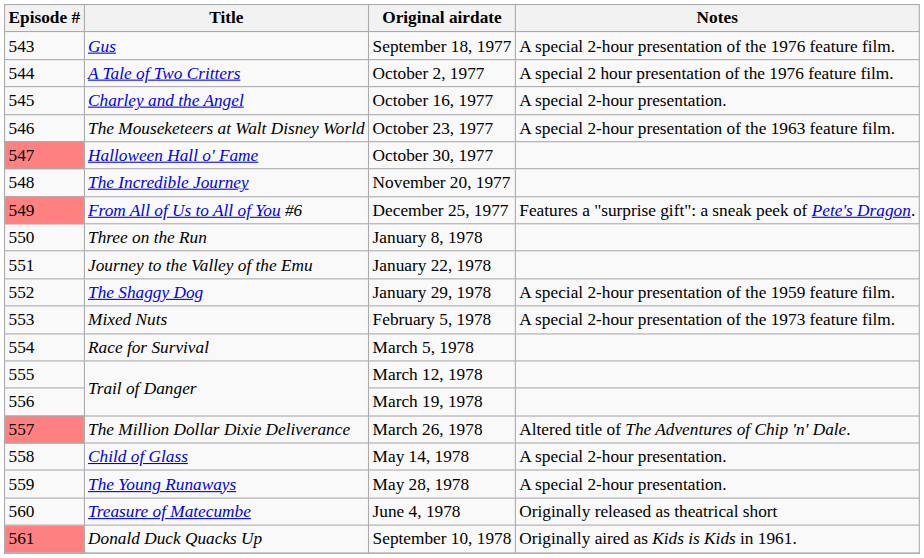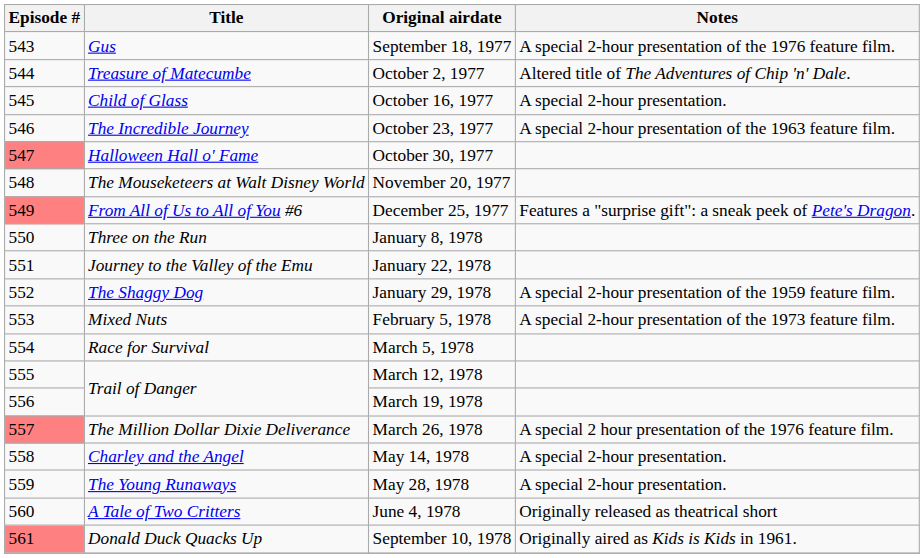 <table class="wikitable sortable">
 <tr>
 <th>Episode #</th>
 <th>Title</th>
 <th>Original airdate</th>
 <th>Notes</th>
 </tr>
 <tr>
 <td>543</td>
 <td><em><a href='#'>Gus</a></em></td>
 <td>September 18, 1977</td>
 <td>A special 2-hour presentation of the 1976 feature film.</td>
 </tr>
 <tr>
 <td>544</td>
-<td><em><a href='#'>A Tale of Two Critters</a></em></td>
+<td><em><a href='#'>Treasure of Matecumbe</a></em></td>
 <td>October 2, 1977</td>
-<td>A special 2 hour presentation of the 1976 feature film.</td>
+<td>Altered title of <em>The Adventures of Chip 'n' Dale</em>.</td>
 </tr>
 <tr>
 <td>545</td>
-<td><em><a href='#'>Charley and the Angel</a></em></td>
+<td><em><a href='#'>Child of Glass</a></em></td>
 <td>October 16, 1977</td>
 <td>A special 2-hour presentation.</td>
 </tr>
 <tr>
 <td>546</td>
-<td><em>The Mouseketeers at Walt Disney World</em></td>
+<td><em><a href='#'>The Incredible Journey</a></em></td>
 <td>October 23, 1977</td>
 <td>A special 2-hour presentation of the 1963 feature film.</td>
 </tr>
 <tr>
 <td style="background:#ff8080;">547</td>
 <td><em><a href='#'>Halloween Hall o' Fame</a></em></td>
 <td>October 30, 1977</td>
 <td></td>
 </tr>
 <tr>
 <td>548</td>
-<td><em><a href='#'>The Incredible Journey</a></em></td>
+<td><em>The Mouseketeers at Walt Disney World</em></td>
 <td>November 20, 1977</td>
 <td></td>
 </tr>
 <tr>
 <td style="background:#ff8080;">549</td>
 <td><em><a href='#'>From All of Us to All of You</a> #6</em></td>
 <td>December 25, 1977</td>
 <td>Features a "surprise gift": a sneak peek of <em><a href='#'>Pete's Dragon</a></em>.</td>
 </tr>
 <tr>
 <td>550</td>
 <td><em>Three on the Run</em></td>
 <td>January 8, 1978</td>
 <td></td>
 </tr>
 <tr>
 <td>551</td>
 <td><em>Journey to the Valley of the Emu</em></td>
 <td>January 22, 1978</td>
 <td></td>
 </tr>
 <tr>
 <td>552</td>
 <td><em><a href='#'>The Shaggy Dog</a></em></td>
 <td>January 29, 1978</td>
 <td>A special 2-hour presentation of the 1959 feature film.</td>
 </tr>
 <tr>
 <td>553</td>
 <td><em>Mixed Nuts</em></td>
 <td>February 5, 1978</td>
 <td>A special 2-hour presentation of the 1973 feature film.</td>
 </tr>
 <tr>
 <td>554</td>
 <td><em>Race for Survival</em></td>
 <td>March 5, 1978</td>
 <td></td>
 </tr>
 <tr>
 <td>555</td>
 <td rowspan="2"><em>Trail of Danger</em></td>
 <td>March 12, 1978</td>
 <td></td>
 </tr>
 <tr>
 <td>556</td>
 <td>March 19, 1978</td>
 <td></td>
 </tr>
 <tr>
 <td style="background:#ff8080;">557</td>
 <td><em>The Million Dollar Dixie Deliverance</em></td>
 <td>March 26, 1978</td>
-<td>Altered title of <em>The Adventures of Chip 'n' Dale</em>.</td>
+<td>A special 2 hour presentation of the 1976 feature film.</td>
 </tr>
 <tr>
 <td>558</td>
-<td><em><a href='#'>Child of Glass</a></em></td>
+<td><em><a href='#'>Charley and the Angel</a></em></td>
 <td>May 14, 1978</td>
 <td>A special 2-hour presentation.</td>
 </tr>
 <tr>
 <td>559</td>
 <td><em><a href='#'>The Young Runaways</a></em></td>
 <td>May 28, 1978</td>
 <td>A special 2-hour presentation.</td>
 </tr>
 <tr>
 <td>560</td>
-<td><em><a href='#'>Treasure of Matecumbe</a></em></td>
+<td><em><a href='#'>A Tale of Two Critters</a></em></td>
 <td>June 4, 1978</td>
 <td>Originally released as theatrical short</td>
 </tr>
 <tr>
 <td style="background:#ff8080;">561</td>
 <td><em>Donald Duck Quacks Up</em></td>
 <td>September 10, 1978</td>
 <td>Originally aired as <em>Kids is Kids</em> in 1961.</td>
 </tr>
 <tr>
 </tr>
 </table>
